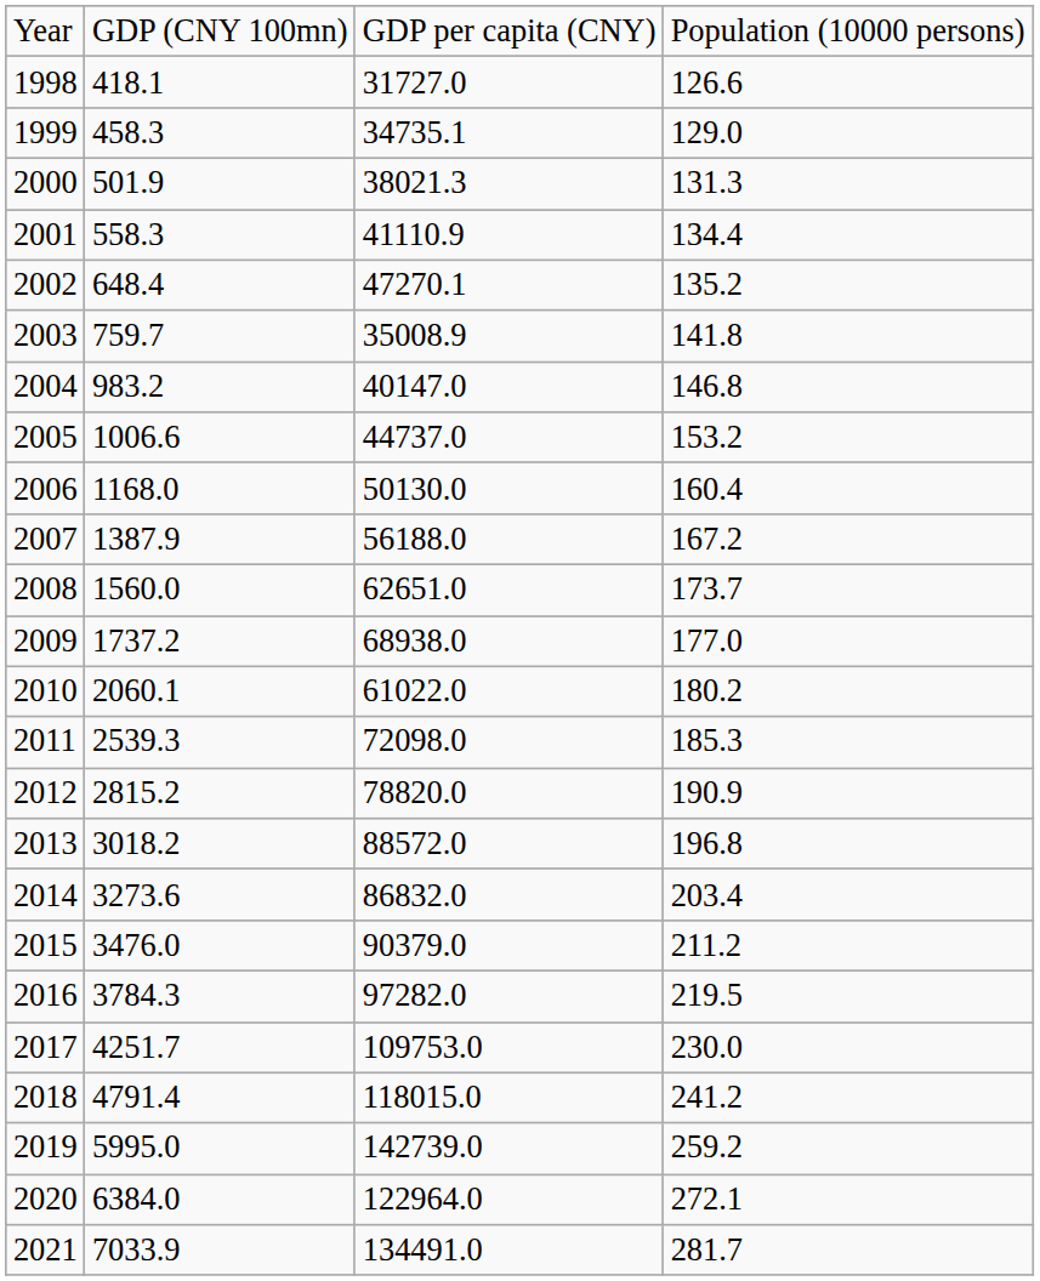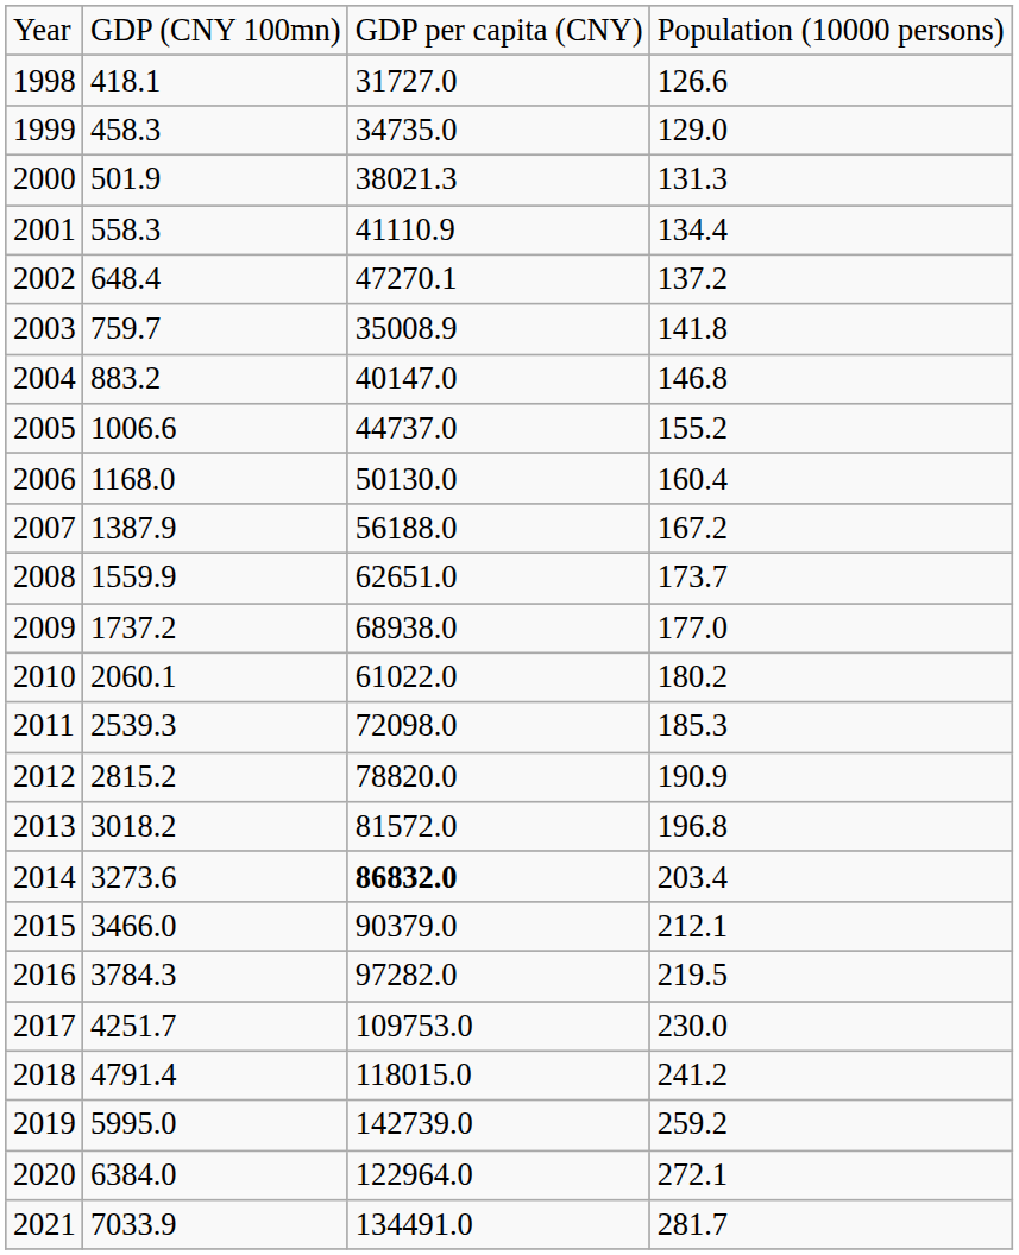 <table class="wikitable">
 <tr>
 <td>Year</td>
 <td>GDP (CNY 100mn)</td>
 <td>GDP per capita (CNY)</td>
 <td>Population (10000 persons)</td>
 </tr>
 <tr>
 <td>1998</td>
 <td>418.1</td>
 <td>31727.0</td>
 <td>126.6</td>
 </tr>
 <tr>
 <td>1999</td>
 <td>458.3</td>
-<td>34735.1</td>
+<td>34735.0</td>
 <td>129.0</td>
 </tr>
 <tr>
 <td>2000</td>
 <td>501.9</td>
 <td>38021.3</td>
 <td>131.3</td>
 </tr>
 <tr>
 <td>2001</td>
 <td>558.3</td>
 <td>41110.9</td>
 <td>134.4</td>
 </tr>
 <tr>
 <td>2002</td>
 <td>648.4</td>
 <td>47270.1</td>
-<td>135.2</td>
+<td>137.2</td>
 </tr>
 <tr>
 <td>2003</td>
 <td>759.7</td>
 <td>35008.9</td>
 <td>141.8</td>
 </tr>
 <tr>
 <td>2004</td>
-<td>983.2</td>
+<td>883.2</td>
 <td>40147.0</td>
 <td>146.8</td>
 </tr>
 <tr>
 <td>2005</td>
 <td>1006.6</td>
 <td>44737.0</td>
-<td>153.2</td>
+<td>155.2</td>
 </tr>
 <tr>
 <td>2006</td>
 <td>1168.0</td>
 <td>50130.0</td>
 <td>160.4</td>
 </tr>
 <tr>
 <td>2007</td>
 <td>1387.9</td>
 <td>56188.0</td>
 <td>167.2</td>
 </tr>
 <tr>
 <td>2008</td>
-<td>1560.0</td>
+<td>1559.9</td>
 <td>62651.0</td>
 <td>173.7</td>
 </tr>
 <tr>
 <td>2009</td>
 <td>1737.2</td>
 <td>68938.0</td>
 <td>177.0</td>
 </tr>
 <tr>
 <td>2010</td>
 <td>2060.1</td>
 <td>61022.0</td>
 <td>180.2</td>
 </tr>
 <tr>
 <td>2011</td>
 <td>2539.3</td>
 <td>72098.0</td>
 <td>185.3</td>
 </tr>
 <tr>
 <td>2012</td>
 <td>2815.2</td>
 <td>78820.0</td>
 <td>190.9</td>
 </tr>
 <tr>
 <td>2013</td>
 <td>3018.2</td>
-<td>88572.0</td>
+<td>81572.0</td>
 <td>196.8</td>
 </tr>
 <tr>
 <td>2014</td>
 <td>3273.6</td>
-<td>86832.0</td>
+<td><strong>86832.0</strong></td>
 <td>203.4</td>
 </tr>
 <tr>
 <td>2015</td>
-<td>3476.0</td>
+<td>3466.0</td>
 <td>90379.0</td>
-<td>211.2</td>
+<td>212.1</td>
 </tr>
 <tr>
 <td>2016</td>
 <td>3784.3</td>
 <td>97282.0</td>
 <td>219.5</td>
 </tr>
 <tr>
 <td>2017</td>
 <td>4251.7</td>
 <td>109753.0</td>
 <td>230.0</td>
 </tr>
 <tr>
 <td>2018</td>
 <td>4791.4</td>
 <td>118015.0</td>
 <td>241.2</td>
 </tr>
 <tr>
 <td>2019</td>
 <td>5995.0</td>
 <td>142739.0</td>
 <td>259.2</td>
 </tr>
 <tr>
 <td>2020</td>
 <td>6384.0</td>
 <td>122964.0</td>
 <td>272.1</td>
 </tr>
 <tr>
 <td>2021</td>
 <td>7033.9</td>
 <td>134491.0</td>
 <td>281.7</td>
 </tr>
 </table>
